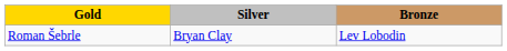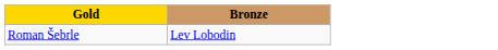 <table class="wikitable" style="text-align:left">
 <tr align="center">
 <td width=200 bgcolor=gold><strong>Gold</strong></td>
-<td width=200 bgcolor=silver><strong>Silver</strong></td>
 <td width=200 bgcolor=CC9966><strong>Bronze</strong></td>
 </tr>
 <tr>
 <td><a href='#'>Roman Šebrle</a><br><em></em></td>
-<td><a href='#'>Bryan Clay</a><br><em></em></td>
 <td><a href='#'>Lev Lobodin</a><br><em></em></td>
 </tr>
 </table>
